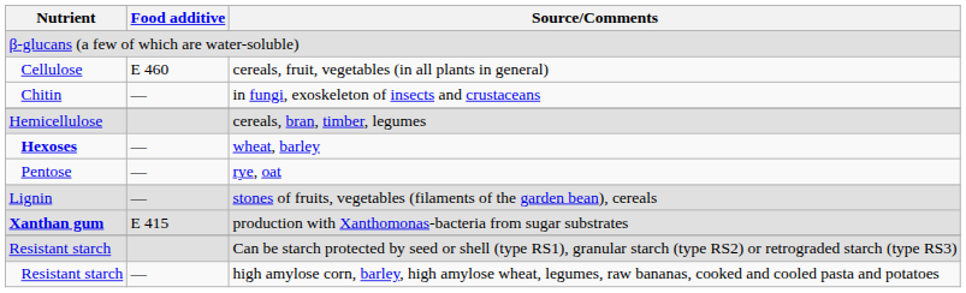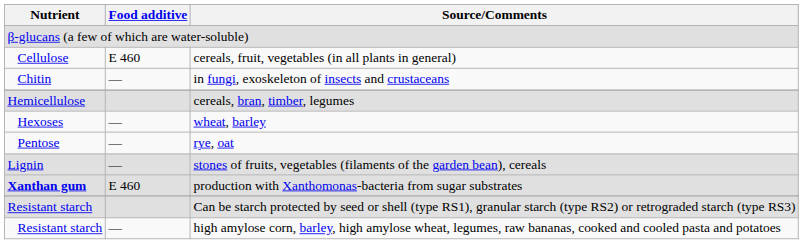 <table class="wikitable">
 <tr style="background:#B3B7FF;">
 <th scope="col">Nutrient</th>
 <th scope="col"><a href='#'>Food additive</a></th>
 <th scope="col">Source/Comments</th>
 </tr>
 <tr style="background:#E0E0E0;">
 <td align="left" colspan=3><a href='#'>β-glucans</a> (a few of which are water-soluble)</td>
 </tr>
 <tr>
 <td align="left">   <a href='#'>Cellulose</a></td>
 <td>E 460</td>
 <td align="left">cereals, fruit, vegetables (in all plants in general)</td>
 </tr>
 <tr>
 <td align="left">   <a href='#'>Chitin</a></td>
 <td>—</td>
 <td align="left">in <a href='#'>fungi</a>, exoskeleton of <a href='#'>insects</a> and <a href='#'>crustaceans</a></td>
 </tr>
 <tr>
 </tr>
 <tr style="background:#E0E0E0;">
 <td align="left"><a href='#'>Hemicellulose</a></td>
 <td></td>
 <td align="left">cereals, <a href='#'>bran</a>, <a href='#'>timber</a>, legumes</td>
 </tr>
 <tr>
-<td align="left"><strong>   <a href='#'>Hexoses</a></strong></td>
+<td align="left">   <a href='#'>Hexoses</a></td>
 <td>—</td>
 <td align="left"><a href='#'>wheat</a>, <a href='#'>barley</a></td>
 </tr>
 <tr>
 <td align="left">   <a href='#'>Pentose</a></td>
 <td>—</td>
 <td align="left"><a href='#'>rye</a>, <a href='#'>oat</a></td>
 </tr>
 <tr style="background:#E0E0E0;">
 <td align="left"><a href='#'>Lignin</a></td>
 <td>—</td>
 <td align="left"><a href='#'>stones</a> of fruits, vegetables (filaments of the <a href='#'>garden bean</a>), cereals</td>
 </tr>
 <tr style="background:#E0E0E0;">
 <td align="left"><strong><a href='#'>Xanthan gum</a></strong></td>
-<td>E 415</td>
+<td>E 460</td>
 <td align="left">production with <a href='#'>Xanthomonas</a>-bacteria from sugar substrates</td>
 </tr>
 <tr>
 </tr>
 <tr style="background:#E0E0E0;">
 <td align="left"><a href='#'>Resistant starch</a></td>
 <td></td>
 <td align="left">Can be starch protected by seed or shell (type RS1), granular starch (type RS2) or retrograded starch (type RS3)</td>
 </tr>
 <tr>
 <td align="left">   <a href='#'>Resistant starch</a></td>
 <td>—</td>
 <td align="left">high amylose corn, <a href='#'>barley</a>, high amylose wheat, legumes, raw bananas, cooked and cooled pasta and potatoes</td>
 </tr>
 </table>
